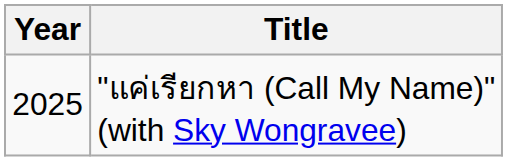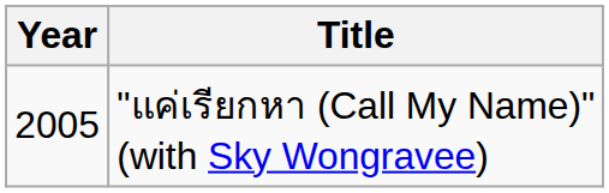 <table class="wikitable sortable">
 <tr>
 <th scope="col">Year</th>
 <th scope="col">Title</th>
 </tr>
 <tr>
-<td>2025</td>
+<td>2005</td>
 <td>"แค่เรียกหา (Call My Name)"<br><span>(with</span> <span><a href='#'>Sky Wongravee</a>)</span></td>
 </tr>
 </table>
